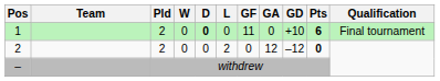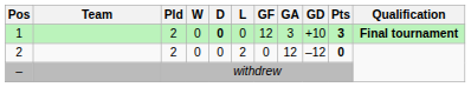 <table class="wikitable" border="1" style="text-align: center;">
 <tr>
 <th width="25"><abbr>Pos</abbr></th>
 <th width="190">Team</th>
 <th width="25"><abbr>Pld</abbr></th>
 <th width="25"><abbr>W</abbr></th>
 <th width="25"><abbr>D</abbr></th>
 <th width="25"><abbr>L</abbr></th>
 <th width="25"><abbr>GF</abbr></th>
 <th width="25"><abbr>GA</abbr></th>
 <th width="25"><abbr>GD</abbr></th>
 <th width="25"><abbr>Pts</abbr></th>
 <th width="150">Qualification</th>
 </tr>
 <tr bgcolor = #BBF3BB>
 <td>1</td>
 <td align="left"></td>
 <td>2</td>
 <td>0</td>
 <td><strong>0</strong></td>
 <td>0</td>
-<td>11</td>
-<td>0</td>
+<td>12</td>
+<td>3</td>
 <td>+10</td>
-<td><strong>6</strong></td>
-<td>Final tournament</td>
+<td><strong>3</strong></td>
+<td><strong>Final tournament</strong></td>
 </tr>
 <tr>
 <td>2</td>
 <td align="left"></td>
 <td>2</td>
 <td>0</td>
 <td>0</td>
 <td>2</td>
 <td>0</td>
 <td>12</td>
 <td>–12</td>
 <td><strong>0</strong></td>
 </tr>
 <tr bgcolor = #BBBBBB>
 <td>–</td>
 <td align="left"></td>
 <td colspan=8><em>withdrew</em></td>
 </tr>
 <tr>
 </tr>
 </table>
